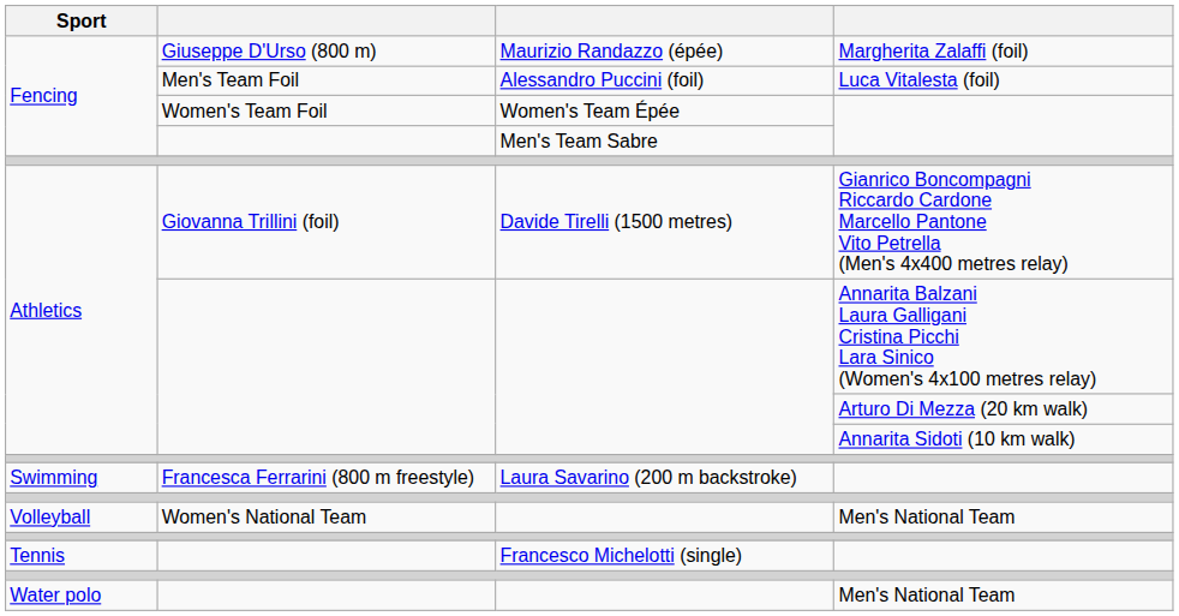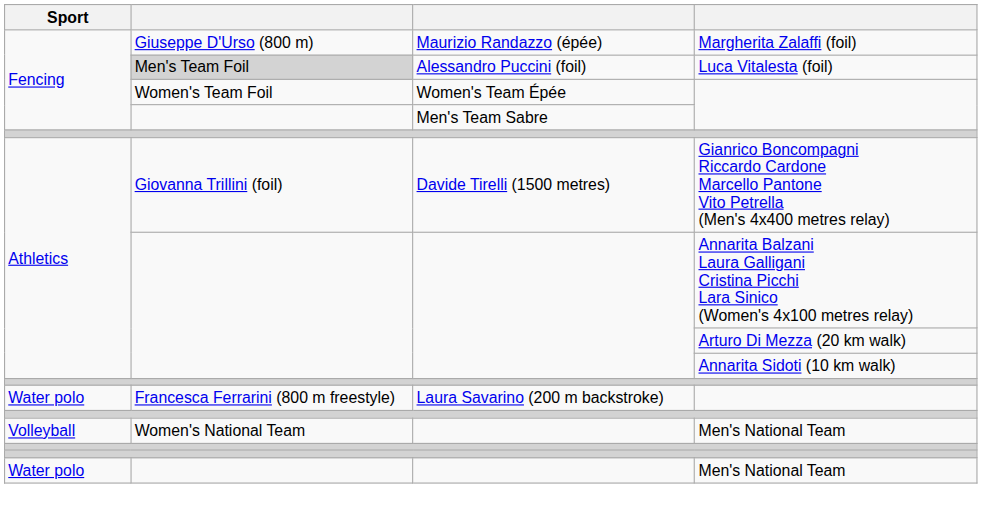 <table class="wikitable" width=70% style="font-size:90%; text-align:left;">
 <tr>
 <th width=13%>Sport</th>
 <th width=29%></th>
 <th width=29%></th>
 <th width=29%></th>
 </tr>
 <tr>
 <td rowspan=4> <a href='#'>Fencing</a></td>
 <td><a href='#'>Giuseppe D'Urso</a> (800 m)</td>
 <td><a href='#'>Maurizio Randazzo</a> (épée)</td>
 <td><a href='#'>Margherita Zalaffi</a> (foil)</td>
 </tr>
 <tr>
-<td>Men's Team Foil</td>
+<td style="background: lightgrey;">Men's Team Foil</td>
 <td><a href='#'>Alessandro Puccini</a> (foil)</td>
 <td><a href='#'>Luca Vitalesta</a> (foil)</td>
 </tr>
 <tr>
 <td>Women's Team Foil</td>
 <td>Women's Team Épée</td>
 <td rowspan=2></td>
 </tr>
 <tr>
 <td></td>
 <td>Men's Team Sabre</td>
 </tr>
 <tr bgcolor=lightgrey>
 <td colspan=4></td>
 </tr>
 <tr>
 <td rowspan=4> <a href='#'>Athletics</a></td>
 <td><a href='#'>Giovanna Trillini</a> (foil)</td>
 <td><a href='#'>Davide Tirelli</a> (1500 metres)</td>
 <td><a href='#'>Gianrico Boncompagni</a><br><a href='#'>Riccardo Cardone</a><br><a href='#'>Marcello Pantone</a><br><a href='#'>Vito Petrella</a><br>(Men's 4x400 metres relay)</td>
 </tr>
 <tr>
 <td rowspan=3></td>
 <td rowspan=3></td>
 <td><a href='#'>Annarita Balzani</a><br><a href='#'>Laura Galligani</a><br><a href='#'>Cristina Picchi</a><br><a href='#'>Lara Sinico</a><br>(Women's 4x100 metres relay)</td>
 </tr>
 <tr>
 <td><a href='#'>Arturo Di Mezza</a> (20 km walk)</td>
 </tr>
 <tr>
 <td><a href='#'>Annarita Sidoti</a> (10 km walk)</td>
 </tr>
 <tr bgcolor=lightgrey>
 <td colspan=4></td>
 </tr>
 <tr>
-<td rowspan=1> <a href='#'>Swimming</a></td>
+<td rowspan=1> <a href='#'>Water polo</a></td>
 <td><a href='#'>Francesca Ferrarini</a> (800 m freestyle)</td>
 <td><a href='#'>Laura Savarino</a> (200 m backstroke)</td>
 <td></td>
 </tr>
 <tr bgcolor=lightgrey>
 <td colspan=4></td>
 </tr>
 <tr>
 <td rowspan=1> <a href='#'>Volleyball</a></td>
 <td>Women's National Team</td>
 <td></td>
 <td>Men's National Team</td>
 </tr>
 <tr bgcolor=lightgrey>
 <td colspan=4></td>
 </tr>
-<tr>
-<td rowspan=1> <a href='#'>Tennis</a></td>
-<td></td>
-<td><a href='#'>Francesco Michelotti</a> (single)</td>
-<td></td>
-</tr>
 <tr bgcolor=lightgrey>
 <td colspan=4></td>
 </tr>
 <tr>
 <td rowspan=1> <a href='#'>Water polo</a></td>
 <td></td>
 <td></td>
 <td>Men's National Team</td>
 </tr>
 </table>
